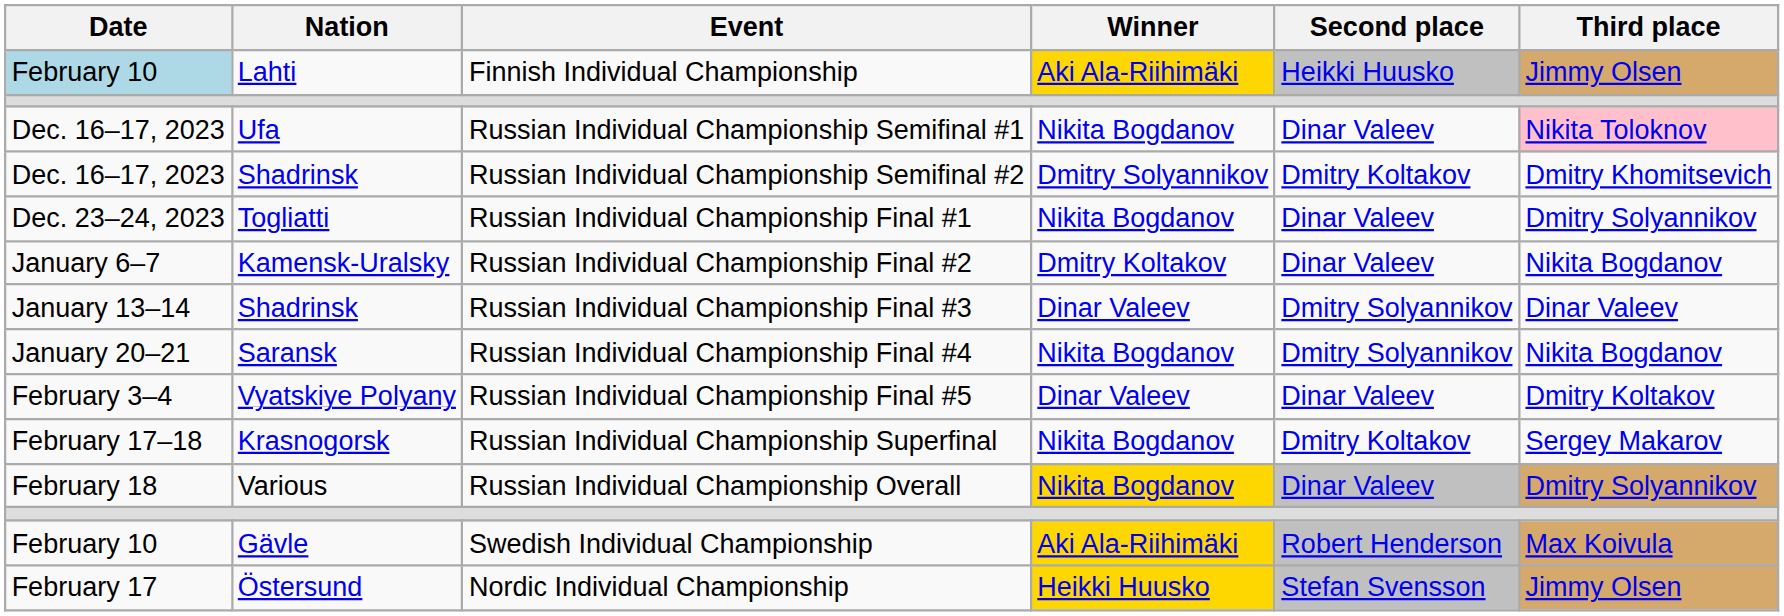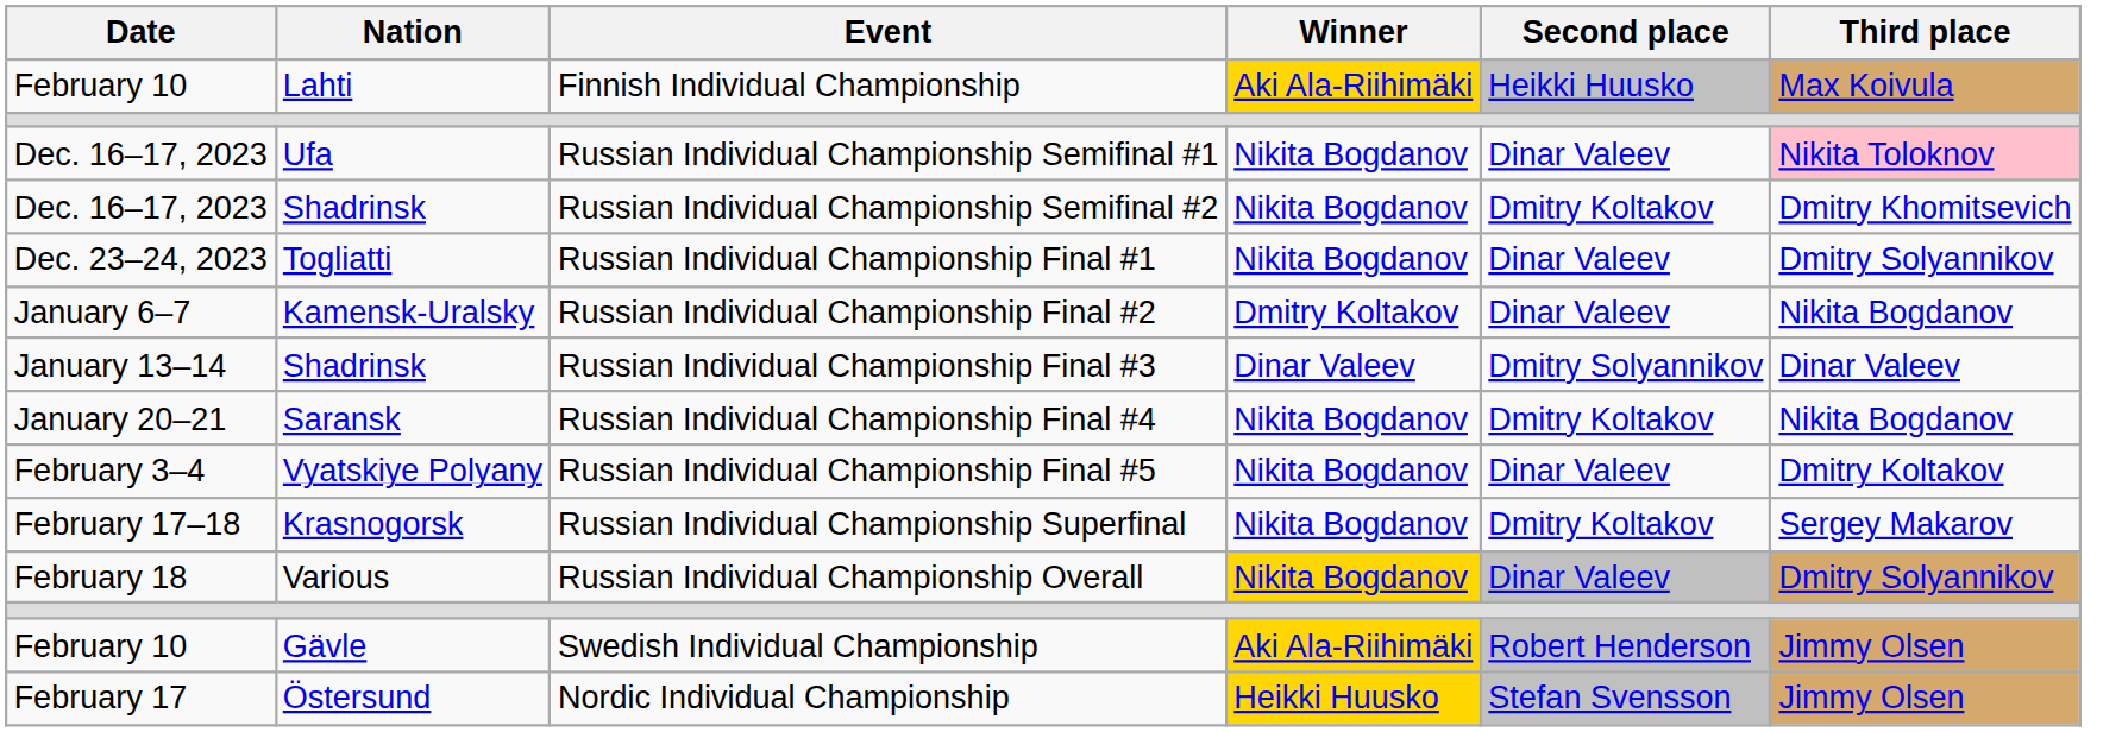 <table class=wikitable style="font-size:12px">
 <tr>
 <th>Date</th>
 <th>Nation</th>
 <th>Event</th>
 <th>Winner</th>
 <th>Second place</th>
 <th>Third place</th>
 </tr>
 <tr>
-<td style="background: lightblue;">February 10</td>
+<td>February 10</td>
 <td> <a href='#'>Lahti</a></td>
 <td>Finnish Individual Championship</td>
 <td bgcolor=gold> <a href='#'>Aki Ala-Riihimäki</a></td>
 <td bgcolor=silver> <a href='#'>Heikki Huusko</a></td>
-<td bgcolor=d4a96b> <a href='#'>Jimmy Olsen</a></td>
+<td bgcolor=d4a96b> <a href='#'>Max Koivula</a></td>
 </tr>
 <tr bgcolor=#DDDDDD>
 <td colspan=7></td>
 </tr>
 <tr>
 <td>Dec. 16–17, 2023</td>
 <td> <a href='#'>Ufa</a></td>
 <td>Russian Individual Championship Semifinal #1</td>
 <td> <a href='#'>Nikita Bogdanov</a></td>
 <td> <a href='#'>Dinar Valeev</a></td>
 <td style="background: pink;"> <a href='#'>Nikita Toloknov</a></td>
 </tr>
 <tr>
 <td>Dec. 16–17, 2023</td>
 <td> <a href='#'>Shadrinsk</a></td>
 <td>Russian Individual Championship Semifinal #2</td>
-<td> <a href='#'>Dmitry Solyannikov</a></td>
+<td> <a href='#'>Nikita Bogdanov</a></td>
 <td> <a href='#'>Dmitry Koltakov</a></td>
 <td> <a href='#'>Dmitry Khomitsevich</a></td>
 </tr>
 <tr>
 <td>Dec. 23–24, 2023</td>
 <td> <a href='#'>Togliatti</a></td>
 <td>Russian Individual Championship Final #1</td>
 <td> <a href='#'>Nikita Bogdanov</a></td>
 <td> <a href='#'>Dinar Valeev</a></td>
 <td> <a href='#'>Dmitry Solyannikov</a></td>
 </tr>
 <tr>
 <td>January 6–7</td>
 <td> <a href='#'>Kamensk-Uralsky</a></td>
 <td>Russian Individual Championship Final #2</td>
 <td> <a href='#'>Dmitry Koltakov</a></td>
 <td> <a href='#'>Dinar Valeev</a></td>
 <td> <a href='#'>Nikita Bogdanov</a></td>
 </tr>
 <tr>
 <td>January 13–14</td>
 <td> <a href='#'>Shadrinsk</a></td>
 <td>Russian Individual Championship Final #3</td>
 <td> <a href='#'>Dinar Valeev</a></td>
 <td> <a href='#'>Dmitry Solyannikov</a></td>
 <td> <a href='#'>Dinar Valeev</a></td>
 </tr>
 <tr>
 <td>January 20–21</td>
 <td> <a href='#'>Saransk</a></td>
 <td>Russian Individual Championship Final #4</td>
 <td> <a href='#'>Nikita Bogdanov</a></td>
-<td> <a href='#'>Dmitry Solyannikov</a></td>
+<td> <a href='#'>Dmitry Koltakov</a></td>
 <td> <a href='#'>Nikita Bogdanov</a></td>
 </tr>
 <tr>
 <td>February 3–4</td>
 <td> <a href='#'>Vyatskiye Polyany</a></td>
 <td>Russian Individual Championship Final #5</td>
-<td> <a href='#'>Dinar Valeev</a></td>
+<td> <a href='#'>Nikita Bogdanov</a></td>
 <td> <a href='#'>Dinar Valeev</a></td>
 <td> <a href='#'>Dmitry Koltakov</a></td>
 </tr>
 <tr>
 <td>February 17–18</td>
 <td> <a href='#'>Krasnogorsk</a></td>
 <td>Russian Individual Championship Superfinal</td>
 <td> <a href='#'>Nikita Bogdanov</a></td>
 <td> <a href='#'>Dmitry Koltakov</a></td>
 <td> <a href='#'>Sergey Makarov</a></td>
 </tr>
 <tr>
 <td>February 18</td>
 <td> Various</td>
 <td>Russian Individual Championship Overall</td>
 <td bgcolor=gold> <a href='#'>Nikita Bogdanov</a></td>
 <td bgcolor=silver> <a href='#'>Dinar Valeev</a></td>
 <td bgcolor=d4a96b> <a href='#'>Dmitry Solyannikov</a></td>
 </tr>
 <tr bgcolor=#DDDDDD>
 <td colspan=7></td>
 </tr>
 <tr>
 <td>February 10</td>
 <td> <a href='#'>Gävle</a></td>
 <td>Swedish Individual Championship</td>
 <td bgcolor=gold> <a href='#'>Aki Ala-Riihimäki</a></td>
 <td bgcolor=silver> <a href='#'>Robert Henderson</a></td>
-<td bgcolor=d4a96b> <a href='#'>Max Koivula</a></td>
+<td bgcolor=d4a96b> <a href='#'>Jimmy Olsen</a></td>
 </tr>
 <tr>
 <td>February 17</td>
 <td> <a href='#'>Östersund</a></td>
 <td>Nordic Individual Championship</td>
 <td bgcolor=gold> <a href='#'>Heikki Huusko</a></td>
 <td bgcolor=silver> <a href='#'>Stefan Svensson</a></td>
 <td bgcolor=d4a96b> <a href='#'>Jimmy Olsen</a></td>
 </tr>
 </table>
